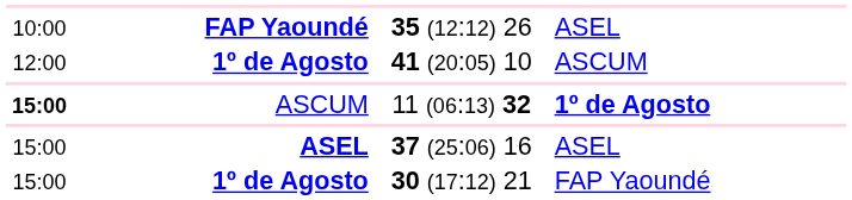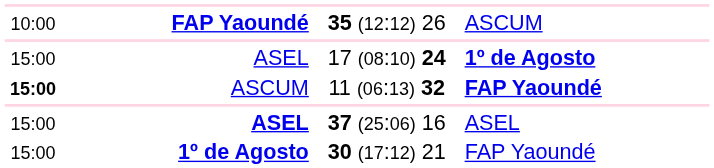 <table style="text-align:center" width=550>
 <tr>
 <th width=3%></th>
 <th width=25%></th>
 <th width=15%></th>
 <th width=25%></th>
 <th width=3%></th>
 </tr>
 <tr align="left" bgcolor=#ffd4e4>
 <td colspan=4></td>
 </tr>
 <tr>
 <td><small>10:00</small></td>
 <td align="right"><strong><a href='#'>FAP Yaoundé</a></strong> </td>
 <td><strong>35</strong> <small>(12</small>:<small>12)</small> 26</td>
-<td align=left> <a href='#'>ASEL</a></td>
-<td></td>
-</tr>
-<tr>
-<td><small>12:00</small></td>
-<td align="right"><strong><a href='#'>1º de Agosto</a></strong> </td>
-<td><strong>41</strong> <small>(20</small>:<small>05)</small> 10</td>
 <td align=left> <a href='#'>ASCUM</a></td>
 <td></td>
 </tr>
 <tr align="left" bgcolor=#ffd4e4>
 <td colspan=4></td>
 </tr>
 <tr>
+<td><small>15:00</small></td>
+<td align="right"><a href='#'>ASEL</a> </td>
+<td>17 <small>(08</small>:<small>10)</small> <strong>24</strong></td>
+<td align=left> <strong><a href='#'>1º de Agosto</a></strong></td>
+<td></td>
+</tr>
+<tr>
 <td><strong><small>15:00</small></strong></td>
 <td align="right"><a href='#'>ASCUM</a> </td>
 <td>11 <small>(06</small>:<small>13)</small> <strong>32</strong></td>
-<td align=left> <strong><a href='#'>1º de Agosto</a></strong></td>
+<td align=left> <strong><a href='#'>FAP Yaoundé</a></strong></td>
 <td></td>
 </tr>
 <tr align="left" bgcolor=#ffd4e4>
 <td colspan=4></td>
 </tr>
 <tr>
 <td><small>15:00</small></td>
 <td align="right"><strong><a href='#'>ASEL</a></strong> </td>
 <td><strong>37</strong> <small>(25</small>:<small>06)</small> 16</td>
 <td align=left> <a href='#'>ASEL</a></td>
 <td></td>
 </tr>
 <tr>
 <td><small>15:00</small></td>
 <td align="right"><strong><a href='#'>1º de Agosto</a></strong> </td>
 <td><strong>30</strong> <small>(17</small>:<small>12)</small> 21</td>
 <td align=left> <a href='#'>FAP Yaoundé</a></td>
 <td></td>
 </tr>
 </table>
